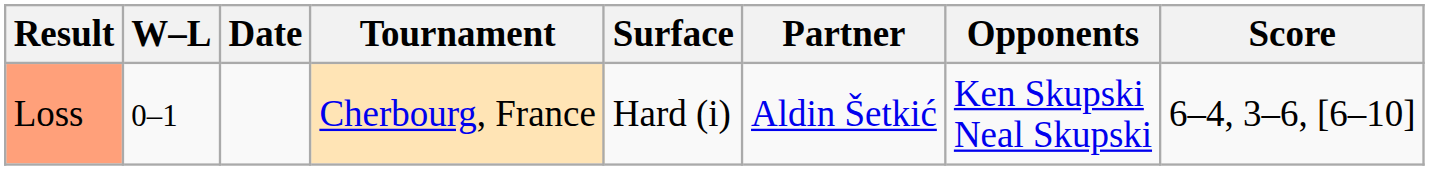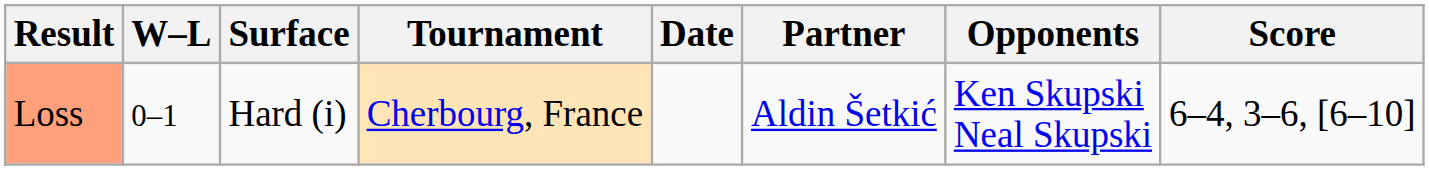 <table class="wikitable">
 <tr>
 <th>Result</th>
 <th class="unsortable">W–L</th>
+<th>Surface</th>
+<th>Tournament</th>
 <th>Date</th>
-<th>Tournament</th>
-<th>Surface</th>
 <th>Partner</th>
 <th>Opponents</th>
 <th class="unsortable">Score</th>
 </tr>
 <tr>
 <td bgcolor=FFA07A>Loss</td>
 <td><small>0–1</small></td>
+<td>Hard (i)</td>
+<td style="background:moccasin;"><a href='#'>Cherbourg</a>, France</td>
 <td><a href='#'></a></td>
-<td style="background:moccasin;"><a href='#'>Cherbourg</a>, France</td>
-<td>Hard (i)</td>
 <td> <a href='#'>Aldin Šetkić</a></td>
 <td> <a href='#'>Ken Skupski</a><br> <a href='#'>Neal Skupski</a></td>
 <td>6–4, 3–6, [6–10]</td>
 </tr>
 </table>
